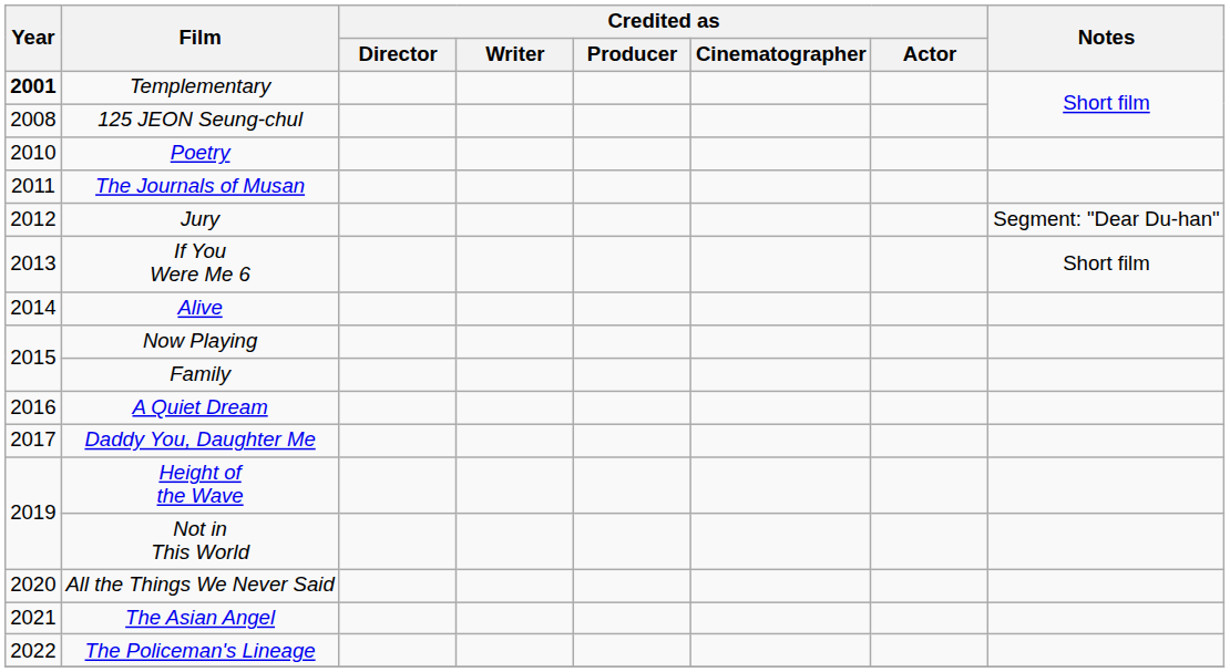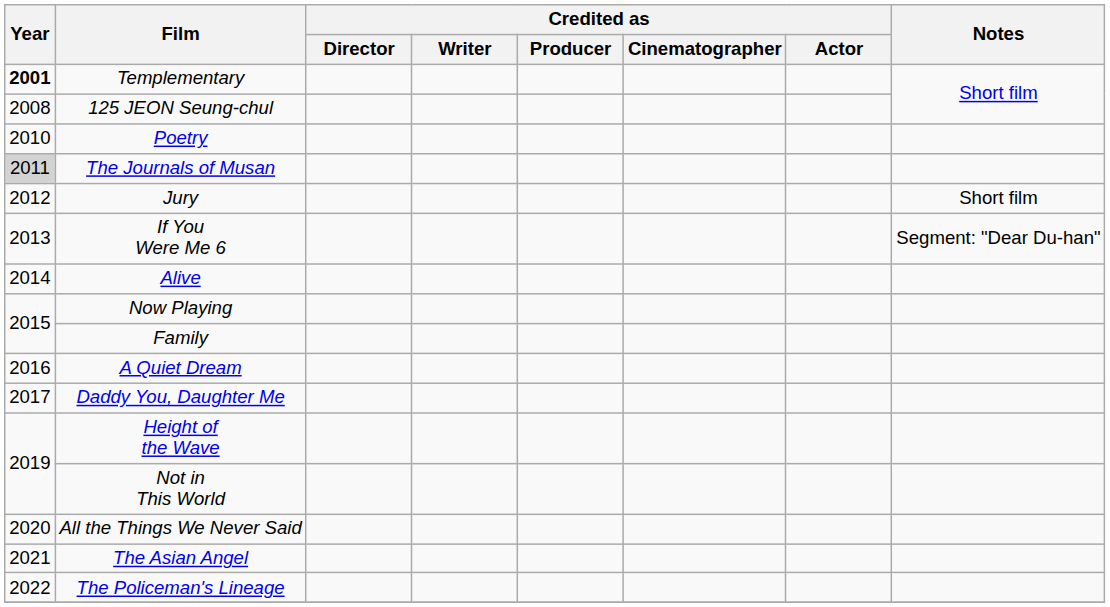 <table class="wikitable  sortable" style="text-align:center;font-size:78%">
 <tr>
 <th rowspan="2">Year</th>
 <th rowspan="2">Film</th>
 <th colspan="5">Credited as</th>
 <th rowspan="2">Notes</th>
 </tr>
 <tr>
 <th style="width:65px;">Director</th>
 <th style="width:65px;">Writer</th>
 <th style="width:65px;">Producer</th>
 <th style="width:65px;">Cinematographer</th>
 <th style="width:65px;">Actor</th>
 </tr>
 <tr>
 <td><strong>2001</strong></td>
 <td><em>Templementary</em></td>
 <td></td>
 <td></td>
 <td></td>
 <td></td>
 <td></td>
 <td rowspan=2><a href='#'>Short film</a></td>
 </tr>
 <tr>
 <td>2008</td>
 <td><em>125 JEON Seung-chul</em></td>
 <td></td>
 <td></td>
 <td></td>
 <td></td>
 <td></td>
 </tr>
 <tr>
 <td>2010</td>
 <td><em><a href='#'>Poetry</a></em></td>
 <td></td>
 <td></td>
 <td></td>
 <td></td>
 <td></td>
 <td></td>
 </tr>
 <tr>
-<td>2011</td>
+<td style="background: lightgrey;">2011</td>
 <td><em><a href='#'>The Journals of Musan</a></em></td>
 <td></td>
 <td></td>
 <td></td>
 <td></td>
 <td></td>
 <td></td>
 </tr>
 <tr>
 <td>2012</td>
 <td><em>Jury</em></td>
 <td></td>
 <td></td>
 <td></td>
 <td></td>
 <td></td>
-<td>Segment: "Dear Du-han"</td>
+<td>Short film</td>
 </tr>
 <tr>
 <td>2013</td>
 <td><em>If You<br>Were Me 6</em></td>
 <td></td>
 <td></td>
 <td></td>
 <td></td>
 <td></td>
-<td>Short film</td>
+<td>Segment: "Dear Du-han"</td>
 </tr>
 <tr>
 <td>2014</td>
 <td><em><a href='#'>Alive</a></em></td>
 <td></td>
 <td></td>
 <td></td>
 <td></td>
 <td></td>
 <td></td>
 </tr>
 <tr>
 <td rowspan=2>2015</td>
 <td><em>Now Playing</em></td>
 <td></td>
 <td></td>
 <td></td>
 <td></td>
 <td></td>
 <td></td>
 </tr>
 <tr>
 <td><em>Family</em></td>
 <td></td>
 <td></td>
 <td></td>
 <td></td>
 <td></td>
 <td></td>
 </tr>
 <tr>
 <td>2016</td>
 <td><em><a href='#'>A Quiet Dream</a></em></td>
 <td></td>
 <td></td>
 <td></td>
 <td></td>
 <td></td>
 <td></td>
 </tr>
 <tr>
 <td>2017</td>
 <td><em><a href='#'>Daddy You, Daughter Me</a></em></td>
 <td></td>
 <td></td>
 <td></td>
 <td></td>
 <td></td>
 <td></td>
 </tr>
 <tr>
 <td rowspan=2>2019</td>
 <td><em><a href='#'>Height of<br>the Wave</a></em></td>
 <td></td>
 <td></td>
 <td></td>
 <td></td>
 <td></td>
 <td></td>
 </tr>
 <tr>
 <td><em>Not in<br>This World</em></td>
 <td></td>
 <td></td>
 <td></td>
 <td></td>
 <td></td>
 <td></td>
 </tr>
 <tr>
 <td>2020</td>
 <td><em>All the Things We Never Said</em></td>
 <td></td>
 <td></td>
 <td></td>
 <td></td>
 <td></td>
 <td></td>
 </tr>
 <tr>
 <td>2021</td>
 <td><em><a href='#'>The Asian Angel</a></em></td>
 <td></td>
 <td></td>
 <td></td>
 <td></td>
 <td></td>
 <td></td>
 </tr>
 <tr>
 <td>2022</td>
 <td><em><a href='#'>The Policeman's Lineage</a></em></td>
 <td></td>
 <td></td>
 <td></td>
 <td></td>
 <td></td>
 <td></td>
 </tr>
 <tr>
 </tr>
 </table>
